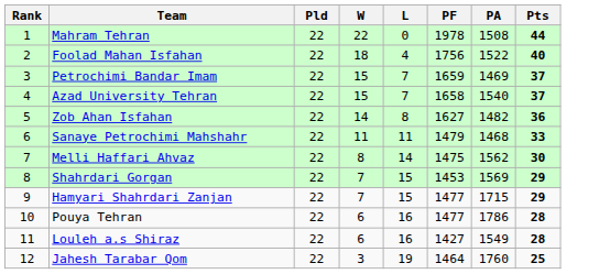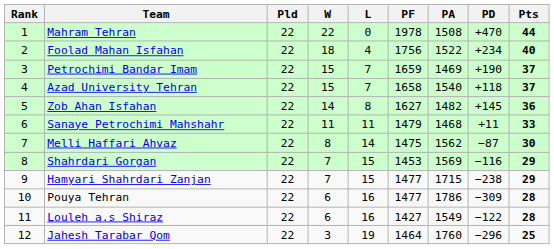 <table class="wikitable" style="text-align:center;">
 <tr>
 <th width=40>Rank</th>
 <th width=250>Team</th>
 <th width=40>Pld</th>
 <th width=40>W</th>
 <th width=40>L</th>
 <th width=40>PF</th>
 <th width=40>PA</th>
+<th width=40>PD</th>
 <th width=40>Pts</th>
 </tr>
 <tr bgcolor=ccffcc>
 <td>1</td>
 <td align="left"><a href='#'>Mahram Tehran</a></td>
 <td>22</td>
 <td>22</td>
 <td>0</td>
 <td>1978</td>
 <td>1508</td>
+<td>+470</td>
 <td><strong>44</strong></td>
 </tr>
 <tr bgcolor=ccffcc>
 <td>2</td>
 <td align="left"><a href='#'>Foolad Mahan Isfahan</a></td>
 <td>22</td>
 <td>18</td>
 <td>4</td>
 <td>1756</td>
 <td>1522</td>
+<td>+234</td>
 <td><strong>40</strong></td>
 </tr>
 <tr bgcolor=ccffcc>
 <td>3</td>
 <td align="left"><a href='#'>Petrochimi Bandar Imam</a></td>
 <td>22</td>
 <td>15</td>
 <td>7</td>
 <td>1659</td>
 <td>1469</td>
+<td>+190</td>
 <td><strong>37</strong></td>
 </tr>
 <tr bgcolor=ccffcc>
 <td>4</td>
 <td align="left"><a href='#'>Azad University Tehran</a></td>
 <td>22</td>
 <td>15</td>
 <td>7</td>
 <td>1658</td>
 <td>1540</td>
+<td>+118</td>
 <td><strong>37</strong></td>
 </tr>
 <tr bgcolor=ccffcc>
 <td>5</td>
 <td align="left"><a href='#'>Zob Ahan Isfahan</a></td>
 <td>22</td>
 <td>14</td>
 <td>8</td>
 <td>1627</td>
 <td>1482</td>
+<td>+145</td>
 <td><strong>36</strong></td>
 </tr>
 <tr bgcolor=ccffcc>
 <td>6</td>
 <td align="left"><a href='#'>Sanaye Petrochimi Mahshahr</a></td>
 <td>22</td>
 <td>11</td>
 <td>11</td>
 <td>1479</td>
 <td>1468</td>
+<td>+11</td>
 <td><strong>33</strong></td>
 </tr>
 <tr bgcolor=ccffcc>
 <td>7</td>
 <td align="left"><a href='#'>Melli Haffari Ahvaz</a></td>
 <td>22</td>
 <td>8</td>
 <td>14</td>
 <td>1475</td>
 <td>1562</td>
+<td>−87</td>
 <td><strong>30</strong></td>
 </tr>
 <tr bgcolor=ccffcc>
 <td>8</td>
 <td align="left"><a href='#'>Shahrdari Gorgan</a></td>
 <td>22</td>
 <td>7</td>
 <td>15</td>
 <td>1453</td>
 <td>1569</td>
+<td>−116</td>
 <td><strong>29</strong></td>
 </tr>
 <tr>
 <td>9</td>
 <td align="left"><a href='#'>Hamyari Shahrdari Zanjan</a></td>
 <td>22</td>
 <td>7</td>
 <td>15</td>
 <td>1477</td>
 <td>1715</td>
+<td>−238</td>
 <td><strong>29</strong></td>
 </tr>
 <tr>
 <td>10</td>
 <td align="left">Pouya Tehran</td>
 <td>22</td>
 <td>6</td>
 <td>16</td>
 <td>1477</td>
 <td>1786</td>
+<td>−309</td>
 <td><strong>28</strong></td>
 </tr>
 <tr>
 <td>11</td>
 <td align="left"><a href='#'>Louleh a.s Shiraz</a></td>
 <td>22</td>
 <td>6</td>
 <td>16</td>
 <td>1427</td>
 <td>1549</td>
+<td>−122</td>
 <td><strong>28</strong></td>
 </tr>
 <tr>
 <td>12</td>
 <td align="left"><a href='#'>Jahesh Tarabar Qom</a></td>
 <td>22</td>
 <td>3</td>
 <td>19</td>
 <td>1464</td>
 <td>1760</td>
+<td>−296</td>
 <td><strong>25</strong></td>
 </tr>
 </table>
